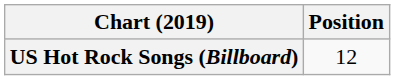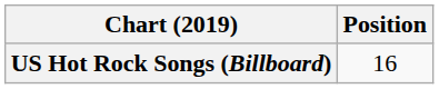 <table class="wikitable plainrowheaders" style="text-align:center">
 <tr>
 <th scope="col">Chart (2019)</th>
 <th scope="col">Position</th>
 </tr>
 <tr>
 <th scope="row">US Hot Rock Songs (<em>Billboard</em>)</th>
-<td>12</td>
+<td>16</td>
 </tr>
 </table>
